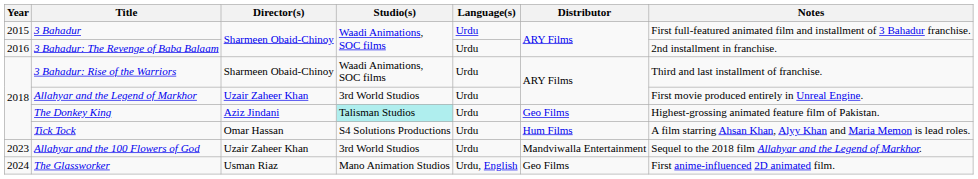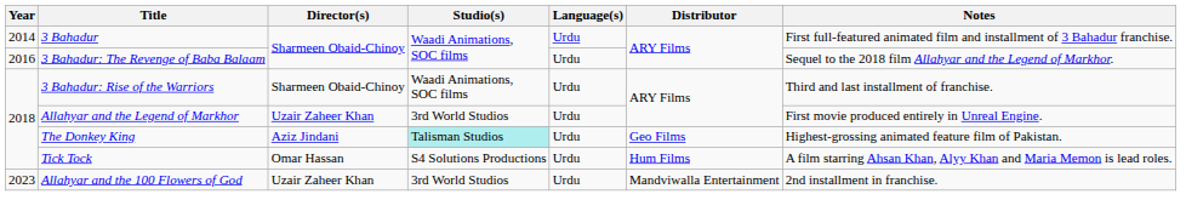 <table class="wikitable">
 <tr>
 <th>Year</th>
 <th>Title</th>
 <th>Director(s)</th>
 <th>Studio(s)</th>
 <th>Language(s)</th>
 <th>Distributor</th>
 <th>Notes</th>
 </tr>
 <tr>
-<td>2015</td>
+<td>2014</td>
 <td><em><a href='#'>3 Bahadur</a></em></td>
 <td rowspan="2"><a href='#'>Sharmeen Obaid-Chinoy</a></td>
 <td rowspan="2"><a href='#'>Waadi Animations</a>,<br><a href='#'>SOC films</a></td>
 <td><a href='#'>Urdu</a></td>
 <td rowspan="2"><a href='#'>ARY Films</a></td>
 <td>First full-featured animated film and installment of <a href='#'>3 Bahadur</a> franchise.</td>
 </tr>
 <tr>
 <td rowspan="1">2016</td>
 <td><em><a href='#'>3 Bahadur: The Revenge of Baba Balaam</a></em></td>
 <td>Urdu</td>
-<td>2nd installment in franchise.</td>
+<td>Sequel to the 2018 film <em><a href='#'>Allahyar and the Legend of Markhor</a>.</em></td>
 </tr>
 <tr>
 <td rowspan="4">2018</td>
 <td><em><a href='#'>3 Bahadur: Rise of the Warriors</a></em></td>
 <td>Sharmeen Obaid-Chinoy</td>
 <td>Waadi Animations,<br>SOC films</td>
 <td>Urdu</td>
 <td rowspan="2">ARY Films</td>
 <td>Third and last installment of franchise.</td>
 </tr>
 <tr>
 <td><em><a href='#'>Allahyar and the Legend of Markhor</a></em></td>
 <td><a href='#'>Uzair Zaheer Khan</a></td>
 <td>3rd World Studios</td>
 <td>Urdu</td>
 <td>First movie produced entirely in <a href='#'>Unreal Engine</a>.</td>
 </tr>
 <tr>
 <td><em><a href='#'>The Donkey King</a></em></td>
 <td><a href='#'>Aziz Jindani</a></td>
 <td style="background: paleturquoise;">Talisman Studios</td>
 <td>Urdu</td>
 <td><a href='#'>Geo Films</a></td>
 <td>Highest-grossing animated feature film of Pakistan.</td>
 </tr>
 <tr>
 <td><a href='#'><em>Tick Tock</em></a></td>
 <td>Omar Hassan</td>
 <td>S4 Solutions Productions</td>
 <td>Urdu</td>
 <td><a href='#'>Hum Films</a></td>
 <td>A film starring <a href='#'>Ahsan Khan</a>, <a href='#'>Alyy Khan</a> and <a href='#'>Maria Memon</a> is lead roles.</td>
 </tr>
 <tr>
 <td>2023</td>
 <td><em><a href='#'>Allahyar and the 100 Flowers of God</a></em></td>
 <td>Uzair Zaheer Khan</td>
 <td>3rd World Studios</td>
 <td>Urdu</td>
 <td>Mandviwalla Entertainment</td>
-<td>Sequel to the 2018 film <em><a href='#'>Allahyar and the Legend of Markhor</a>.</em></td>
-</tr>
-<tr>
-<td>2024</td>
-<td><em><a href='#'>The Glassworker</a></em></td>
-<td>Usman Riaz</td>
-<td>Mano Animation Studios</td>
-<td>Urdu, <a href='#'>English</a></td>
-<td>Geo Films</td>
-<td>First <a href='#'>anime-influenced</a> <a href='#'>2D animated</a> film.</td>
+<td>2nd installment in franchise.</td>
 </tr>
 </table>
